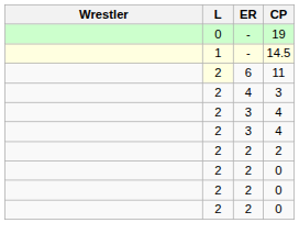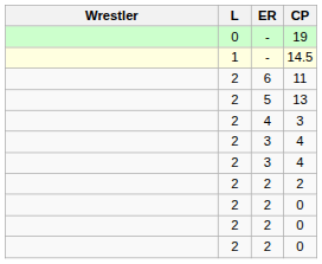 <table class="wikitable" style="text-align: center;" |>
 <tr>
 <th width="250">Wrestler</th>
 <th width="32">L</th>
 <th width="32">ER</th>
 <th width="32">CP</th>
 </tr>
 <tr bgcolor="ccffcc">
 <td style="text-align:left;"></td>
 <td>0</td>
 <td>-</td>
 <td>19</td>
 </tr>
 <tr bgcolor="lightyellow">
 <td style="text-align:left;"></td>
 <td>1</td>
 <td>-</td>
 <td>14.5</td>
 </tr>
 <tr>
 <td style="text-align:left;"></td>
-<td style="background: lightyellow;">2</td>
+<td>2</td>
 <td>6</td>
 <td>11</td>
+</tr>
+<tr>
+<td style="text-align:left;"></td>
+<td>2</td>
+<td>5</td>
+<td>13</td>
 </tr>
 <tr>
 <td style="text-align:left;"></td>
 <td>2</td>
 <td>4</td>
 <td>3</td>
 </tr>
 <tr>
 <td style="text-align:left;"></td>
 <td>2</td>
 <td>3</td>
 <td>4</td>
 </tr>
 <tr>
 <td style="text-align:left;"></td>
 <td>2</td>
 <td>3</td>
 <td>4</td>
 </tr>
 <tr>
 <td style="text-align:left;"></td>
 <td>2</td>
 <td>2</td>
 <td>2</td>
 </tr>
 <tr>
 <td style="text-align:left;"></td>
 <td>2</td>
 <td>2</td>
 <td>0</td>
 </tr>
 <tr>
 <td style="text-align:left;"></td>
 <td>2</td>
 <td>2</td>
 <td>0</td>
 </tr>
 <tr>
 <td style="text-align:left;"></td>
 <td>2</td>
 <td>2</td>
 <td>0</td>
 </tr>
 </table>
